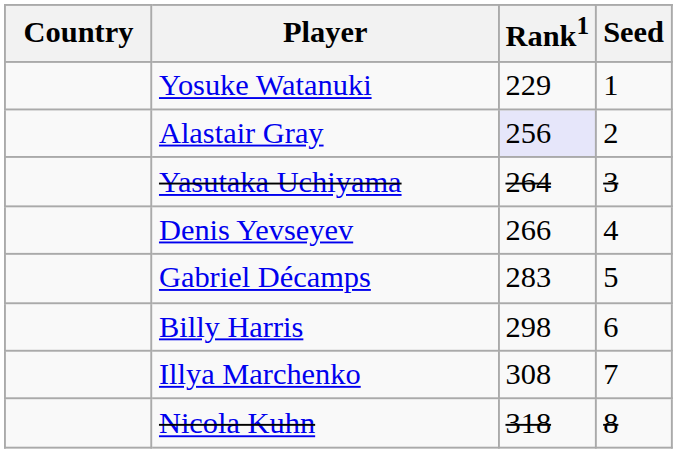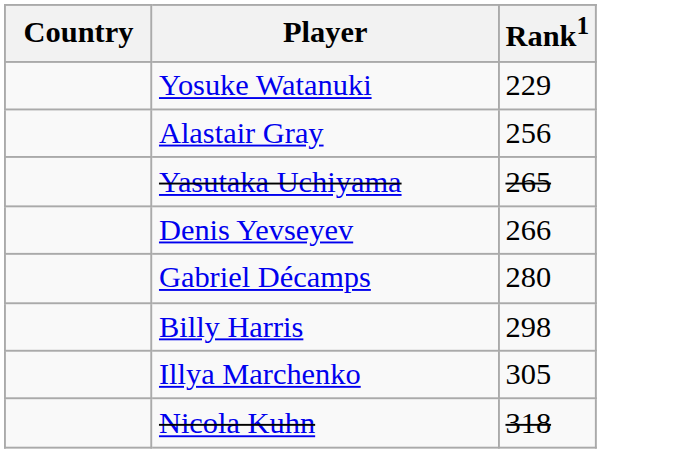 <table class="sortable wikitable">
 <tr>
 <th width="70">Country</th>
 <th width="175">Player</th>
 <th>Rank<sup>1</sup></th>
-<th>Seed</th>
 </tr>
 <tr>
 <td></td>
 <td><a href='#'>Yosuke Watanuki</a></td>
 <td>229</td>
-<td>1</td>
 </tr>
 <tr>
 <td></td>
 <td><a href='#'>Alastair Gray</a></td>
-<td style="background: lavender;">256</td>
-<td>2</td>
+<td>256</td>
 </tr>
 <tr>
 <td><s></s></td>
 <td><s><a href='#'>Yasutaka Uchiyama</a></s></td>
-<td><s>264</s></td>
-<td><s>3</s></td>
+<td><s>265</s></td>
 </tr>
 <tr>
 <td></td>
 <td><a href='#'>Denis Yevseyev</a></td>
 <td>266</td>
-<td>4</td>
 </tr>
 <tr>
 <td></td>
 <td><a href='#'>Gabriel Décamps</a></td>
-<td>283</td>
-<td>5</td>
+<td>280</td>
 </tr>
 <tr>
 <td></td>
 <td><a href='#'>Billy Harris</a></td>
 <td>298</td>
-<td>6</td>
 </tr>
 <tr>
 <td></td>
 <td><a href='#'>Illya Marchenko</a></td>
-<td>308</td>
-<td>7</td>
+<td>305</td>
 </tr>
 <tr>
 <td><s></s></td>
 <td><s><a href='#'>Nicola Kuhn</a></s></td>
 <td><s>318</s></td>
-<td><s>8</s></td>
 </tr>
 </table>
